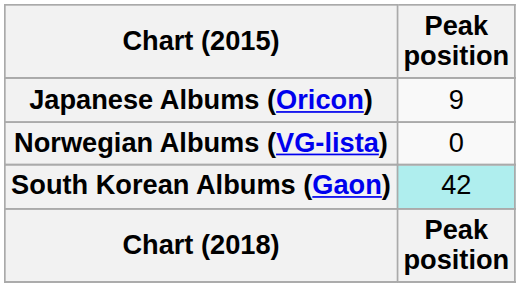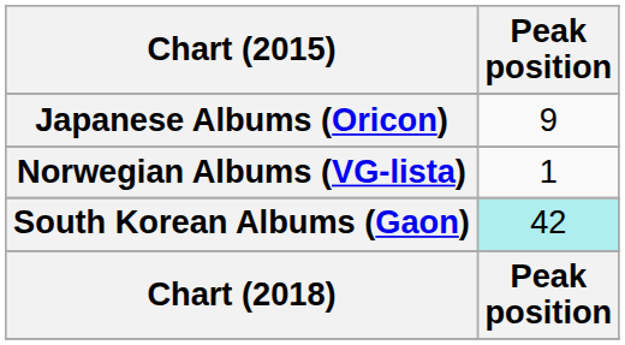 <table class="wikitable sortable plainrowheaders" style="text-align:center">
 <tr>
 <th scope="col">Chart (2015)</th>
 <th scope="col">Peak<br>position</th>
 </tr>
 <tr>
 </tr>
 <tr>
 </tr>
 <tr>
 </tr>
 <tr>
 </tr>
 <tr>
 </tr>
 <tr>
 </tr>
 <tr>
 </tr>
 <tr>
 </tr>
 <tr>
 </tr>
 <tr>
 </tr>
 <tr>
 </tr>
 <tr>
 </tr>
 <tr>
 </tr>
 <tr>
 </tr>
 <tr>
 <th scope="row">Japanese Albums (<a href='#'>Oricon</a>)</th>
 <td style="text-align:center;">9</td>
 </tr>
 <tr>
 </tr>
 <tr>
 <th scope="row">Norwegian Albums (<a href='#'>VG-lista</a>)</th>
-<td>0</td>
+<td>1</td>
 </tr>
 <tr>
 </tr>
 <tr>
 <th scope="row">South Korean Albums (<a href='#'>Gaon</a>)</th>
 <td style="background: paleturquoise;">42</td>
 </tr>
 <tr>
 </tr>
 <tr>
 </tr>
 <tr>
 </tr>
 <tr>
 </tr>
 <tr>
 </tr>
 <tr>
 </tr>
 <tr>
 </tr>
 <tr>
 </tr>
 <tr>
 <th scope="col">Chart (2018)</th>
 <th scope="col">Peak<br>position</th>
 </tr>
 <tr>
 </tr>
 <tr>
 </tr>
 </table>
